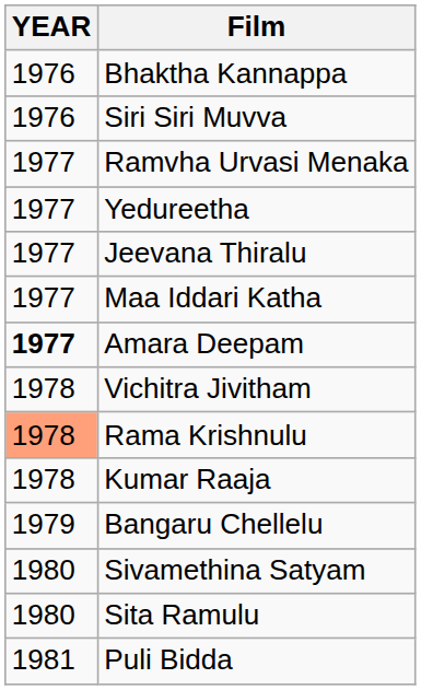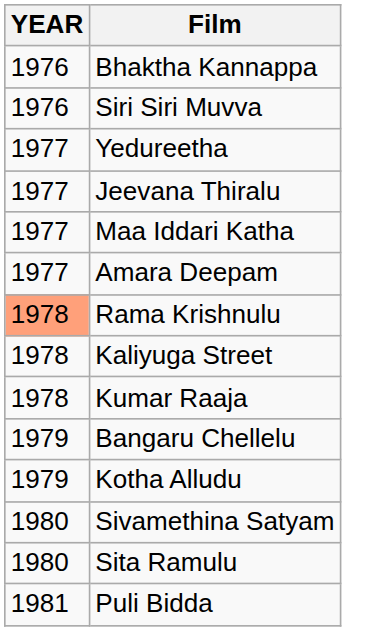 <table class="wikitable">
 <tr>
 <th>YEAR</th>
 <th>Film</th>
 </tr>
 <tr>
 <td>1976</td>
 <td>Bhaktha Kannappa</td>
 </tr>
 <tr>
 <td>1976</td>
 <td>Siri Siri Muvva</td>
 </tr>
 <tr>
 <td>1977</td>
-<td>Ramvha Urvasi Menaka</td>
-</tr>
-<tr>
-<td>1977</td>
 <td>Yedureetha</td>
 </tr>
 <tr>
 <td>1977</td>
 <td>Jeevana Thiralu</td>
 </tr>
 <tr>
 <td>1977</td>
 <td>Maa Iddari Katha</td>
 </tr>
 <tr>
-<td><strong>1977</strong></td>
+<td>1977</td>
 <td>Amara Deepam</td>
-</tr>
-<tr>
-<td>1978</td>
-<td>Vichitra Jivitham</td>
 </tr>
 <tr>
 <td style="background: lightsalmon;">1978</td>
 <td>Rama Krishnulu</td>
+</tr>
+<tr>
+<td>1978</td>
+<td>Kaliyuga Street</td>
 </tr>
 <tr>
 <td>1978</td>
 <td>Kumar Raaja</td>
 </tr>
 <tr>
 <td>1979</td>
 <td>Bangaru Chellelu</td>
+</tr>
+<tr>
+<td>1979</td>
+<td>Kotha Alludu</td>
 </tr>
 <tr>
 <td>1980</td>
 <td>Sivamethina Satyam</td>
 </tr>
 <tr>
 <td>1980</td>
 <td>Sita Ramulu</td>
 </tr>
 <tr>
 <td>1981</td>
 <td>Puli Bidda</td>
 </tr>
 </table>
